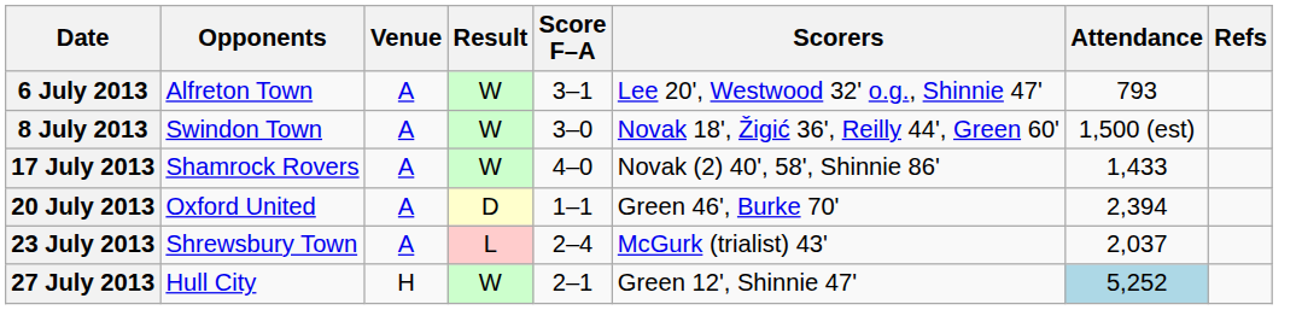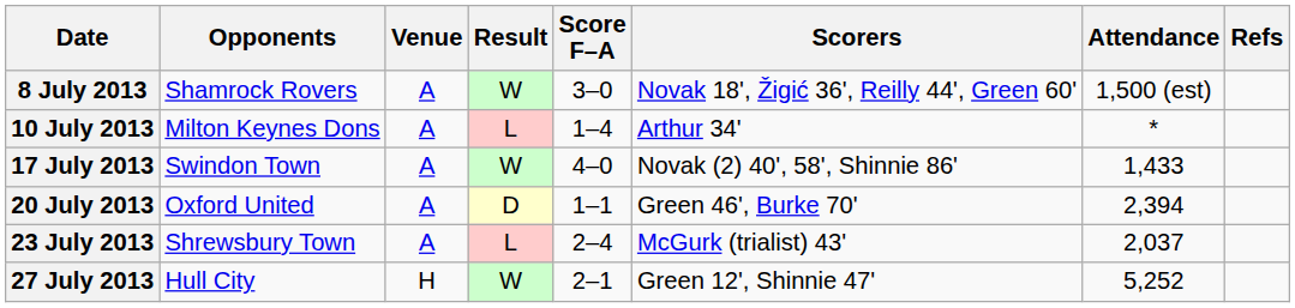 <table class="wikitable plainrowheaders" style="text-align:center">
 <tr>
 <th scope="col">Date</th>
 <th scope="col">Opponents</th>
 <th scope="col">Venue</th>
 <th scope="col">Result</th>
 <th scope="col">Score<br>F–A</th>
 <th scope="col">Scorers</th>
 <th scope="col">Attendance</th>
 <th scope="col">Refs</th>
 </tr>
 <tr>
-<th scope="row">6 July 2013</th>
-<td align="left"><a href='#'>Alfreton Town</a></td>
-<td><a href='#'>A</a></td>
-<td style="background:#cfc">W</td>
-<td>3–1</td>
-<td align="left"><a href='#'>Lee</a> 20', <a href='#'>Westwood</a> 32' <a href='#'>o.g.</a>, <a href='#'>Shinnie</a> 47'</td>
-<td>793</td>
-<td></td>
-</tr>
-<tr>
 <th scope="row">8 July 2013</th>
-<td align="left"><a href='#'>Swindon Town</a></td>
+<td align="left"><a href='#'>Shamrock Rovers</a></td>
 <td><a href='#'>A</a></td>
 <td style="background:#cfc">W</td>
 <td>3–0</td>
 <td align="left"><a href='#'>Novak</a> 18', <a href='#'>Žigić</a> 36', <a href='#'>Reilly</a> 44', <a href='#'>Green</a> 60'</td>
 <td>1,500 (est)</td>
 <td></td>
 </tr>
 <tr>
+<th scope="row">10 July 2013</th>
+<td align="left"><a href='#'>Milton Keynes Dons</a></td>
+<td><a href='#'>A</a></td>
+<td style="background:#fcc">L</td>
+<td>1–4</td>
+<td align="left"><a href='#'>Arthur</a> 34'</td>
+<td>*</td>
+<td></td>
+</tr>
+<tr>
 <th scope="row">17 July 2013</th>
-<td align="left"><a href='#'>Shamrock Rovers</a></td>
+<td align="left"><a href='#'>Swindon Town</a></td>
 <td><a href='#'>A</a></td>
 <td style="background:#cfc">W</td>
 <td>4–0</td>
 <td align="left">Novak (2) 40', 58', Shinnie 86'</td>
 <td>1,433</td>
 <td></td>
 </tr>
 <tr>
 <th scope="row">20 July 2013</th>
 <td align="left"><a href='#'>Oxford United</a></td>
 <td><a href='#'>A</a></td>
 <td style="background:#ffc">D</td>
 <td>1–1</td>
 <td align="left">Green 46', <a href='#'>Burke</a> 70'</td>
 <td>2,394</td>
 <td></td>
 </tr>
 <tr>
 <th scope="row">23 July 2013</th>
 <td align="left"><a href='#'>Shrewsbury Town</a></td>
 <td><a href='#'>A</a></td>
 <td style="background:#fcc">L</td>
 <td>2–4</td>
 <td align="left"><a href='#'>McGurk</a> (trialist) 43'</td>
 <td>2,037</td>
 <td></td>
 </tr>
 <tr>
 <th scope="row">27 July 2013</th>
 <td align="left"><a href='#'>Hull City</a></td>
 <td>H</td>
 <td style="background:#cfc">W</td>
 <td>2–1</td>
 <td align="left">Green 12', Shinnie 47'</td>
-<td style="background: lightblue;">5,252</td>
+<td>5,252</td>
 <td></td>
 </tr>
 </table>
